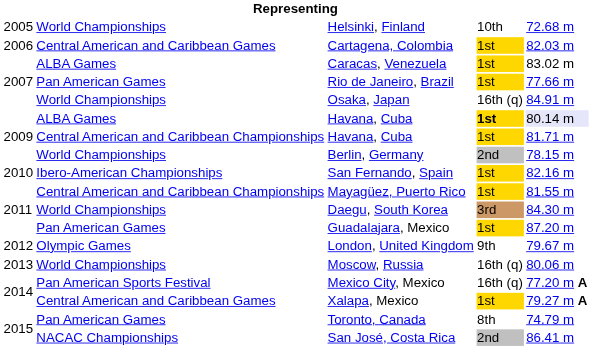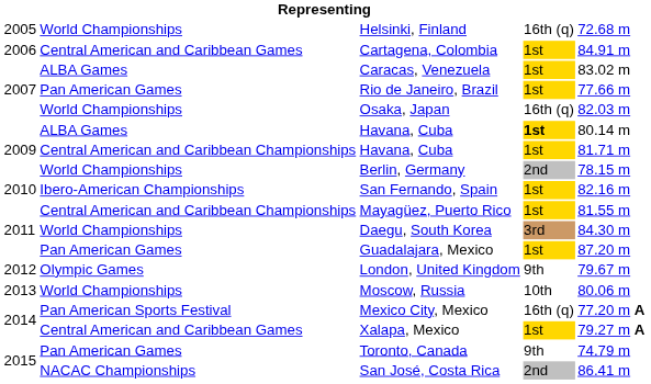 <table>
 <tr>
 <th colspan="5">Representing </th>
 </tr>
 <tr>
 <td>2005</td>
 <td><a href='#'>World Championships</a></td>
 <td><a href='#'>Helsinki</a>, <a href='#'>Finland</a></td>
-<td>10th</td>
+<td>16th (q)</td>
 <td><a href='#'>72.68 m</a></td>
 </tr>
 <tr>
 <td>2006</td>
 <td><a href='#'>Central American and Caribbean Games</a></td>
 <td><a href='#'>Cartagena, Colombia</a></td>
 <td bgcolor=gold>1st</td>
-<td><a href='#'>82.03 m</a></td>
+<td><a href='#'>84.91 m</a></td>
 </tr>
 <tr>
 <td rowspan=3>2007</td>
 <td><a href='#'>ALBA Games</a></td>
 <td><a href='#'>Caracas</a>, <a href='#'>Venezuela</a></td>
 <td bgcolor=gold>1st</td>
 <td>83.02 m</td>
 </tr>
 <tr>
 <td><a href='#'>Pan American Games</a></td>
 <td><a href='#'>Rio de Janeiro</a>, <a href='#'>Brazil</a></td>
 <td bgcolor=gold>1st</td>
 <td><a href='#'>77.66 m</a></td>
 </tr>
 <tr>
 <td><a href='#'>World Championships</a></td>
 <td><a href='#'>Osaka</a>, <a href='#'>Japan</a></td>
 <td>16th (q)</td>
-<td><a href='#'>84.91 m</a></td>
+<td><a href='#'>82.03 m</a></td>
 </tr>
 <tr>
 <td rowspan=3>2009</td>
 <td><a href='#'>ALBA Games</a></td>
 <td><a href='#'>Havana</a>, <a href='#'>Cuba</a></td>
 <td bgcolor=gold><strong>1st</strong></td>
-<td style="background: lavender;">80.14 m</td>
+<td>80.14 m</td>
 </tr>
 <tr>
 <td><a href='#'>Central American and Caribbean Championships</a></td>
 <td><a href='#'>Havana</a>, <a href='#'>Cuba</a></td>
 <td bgcolor=gold>1st</td>
 <td><a href='#'>81.71 m</a></td>
 </tr>
 <tr>
 <td><a href='#'>World Championships</a></td>
 <td><a href='#'>Berlin</a>, <a href='#'>Germany</a></td>
 <td bgcolor=silver>2nd</td>
 <td><a href='#'>78.15 m</a></td>
 </tr>
 <tr>
 <td>2010</td>
 <td><a href='#'>Ibero-American Championships</a></td>
 <td><a href='#'>San Fernando</a>, <a href='#'>Spain</a></td>
 <td bgcolor=gold>1st</td>
 <td><a href='#'>82.16 m</a></td>
 </tr>
 <tr>
 <td rowspan=3>2011</td>
 <td><a href='#'>Central American and Caribbean Championships</a></td>
 <td><a href='#'>Mayagüez, Puerto Rico</a></td>
 <td bgcolor=gold>1st</td>
 <td><a href='#'>81.55 m</a></td>
 </tr>
 <tr>
 <td><a href='#'>World Championships</a></td>
 <td><a href='#'>Daegu</a>, <a href='#'>South Korea</a></td>
 <td bgcolor=cc9966>3rd</td>
 <td><a href='#'>84.30 m</a></td>
 </tr>
 <tr>
 <td><a href='#'>Pan American Games</a></td>
 <td><a href='#'>Guadalajara</a>, Mexico</td>
 <td bgcolor=gold>1st</td>
 <td><a href='#'>87.20 m</a></td>
 </tr>
 <tr>
 <td>2012</td>
 <td><a href='#'>Olympic Games</a></td>
 <td><a href='#'>London</a>, <a href='#'>United Kingdom</a></td>
 <td>9th</td>
 <td><a href='#'>79.67 m</a></td>
 </tr>
 <tr>
 <td>2013</td>
 <td><a href='#'>World Championships</a></td>
 <td><a href='#'>Moscow</a>, <a href='#'>Russia</a></td>
-<td>16th (q)</td>
+<td>10th</td>
 <td><a href='#'>80.06 m</a></td>
 </tr>
 <tr>
 <td rowspan=2>2014</td>
 <td><a href='#'>Pan American Sports Festival</a></td>
 <td><a href='#'>Mexico City</a>, Mexico</td>
 <td>16th (q)</td>
 <td><a href='#'>77.20 m</a> <strong>A</strong></td>
 </tr>
 <tr>
 <td><a href='#'>Central American and Caribbean Games</a></td>
 <td><a href='#'>Xalapa</a>, Mexico</td>
 <td bgcolor=gold>1st</td>
 <td><a href='#'>79.27 m</a> <strong>A</strong></td>
 </tr>
 <tr>
 <td rowspan=2>2015</td>
 <td><a href='#'>Pan American Games</a></td>
 <td><a href='#'>Toronto, Canada</a></td>
-<td>8th</td>
+<td>9th</td>
 <td><a href='#'>74.79 m</a></td>
 </tr>
 <tr>
 <td><a href='#'>NACAC Championships</a></td>
 <td><a href='#'>San José, Costa Rica</a></td>
 <td bgcolor=silver>2nd</td>
 <td><a href='#'>86.41 m</a></td>
 </tr>
 </table>
